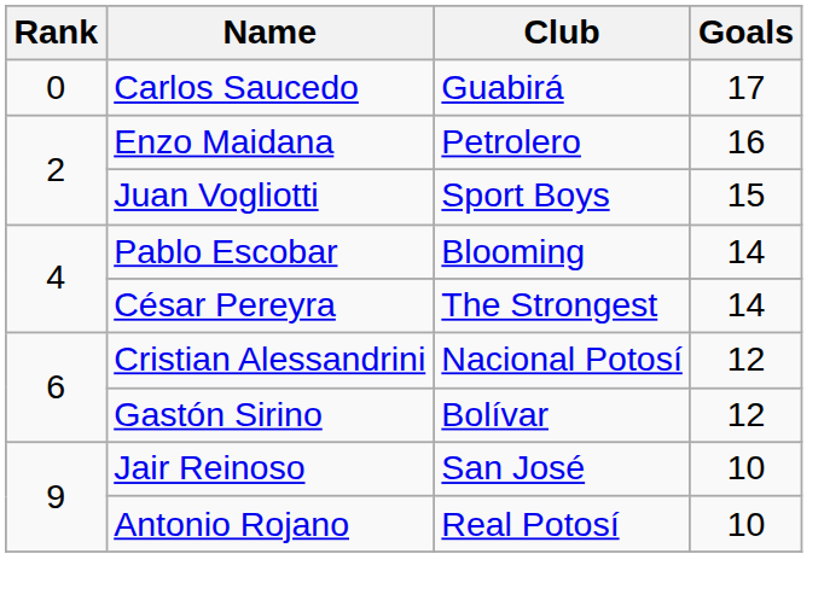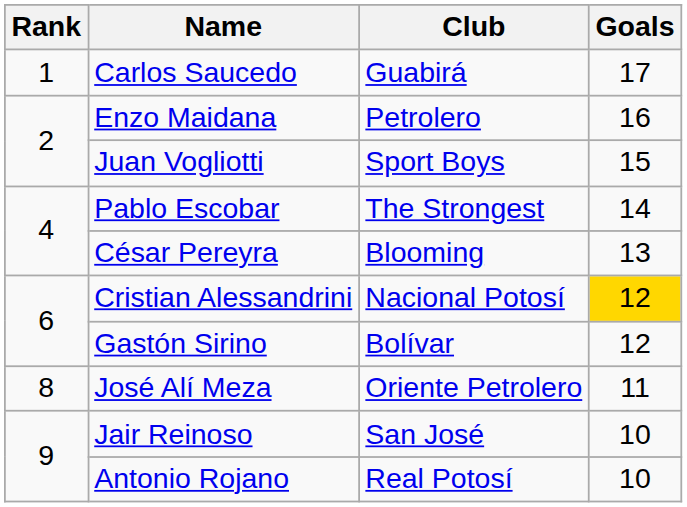 <table class="wikitable" border="1">
 <tr>
 <th>Rank</th>
 <th>Name</th>
 <th>Club</th>
 <th>Goals</th>
 </tr>
 <tr>
-<td align=center>0</td>
+<td align=center>1</td>
 <td> <a href='#'>Carlos Saucedo</a></td>
 <td><a href='#'>Guabirá</a></td>
 <td align=center>17</td>
 </tr>
 <tr>
 <td rowspan=2 align=center>2</td>
 <td> <a href='#'>Enzo Maidana</a></td>
 <td><a href='#'>Petrolero</a></td>
 <td align=center>16</td>
 </tr>
 <tr>
 <td> <a href='#'>Juan Vogliotti</a></td>
 <td><a href='#'>Sport Boys</a></td>
 <td align=center>15</td>
 </tr>
 <tr>
 <td rowspan=2 align=center>4</td>
 <td> <a href='#'>Pablo Escobar</a></td>
-<td><a href='#'>Blooming</a></td>
+<td><a href='#'>The Strongest</a></td>
 <td align=center>14</td>
 </tr>
 <tr>
 <td> <a href='#'>César Pereyra</a></td>
-<td><a href='#'>The Strongest</a></td>
-<td align=center>14</td>
+<td><a href='#'>Blooming</a></td>
+<td align=center>13</td>
 </tr>
 <tr>
 <td rowspan=2 align=center>6</td>
 <td> <a href='#'>Cristian Alessandrini</a></td>
 <td><a href='#'>Nacional Potosí</a></td>
-<td align=center>12</td>
+<td align=center style="background: gold;">12</td>
 </tr>
 <tr>
 <td> <a href='#'>Gastón Sirino</a></td>
 <td><a href='#'>Bolívar</a></td>
 <td align=center>12</td>
+</tr>
+<tr>
+<td align=center>8</td>
+<td> <a href='#'>José Alí Meza</a></td>
+<td><a href='#'>Oriente Petrolero</a></td>
+<td align=center>11</td>
 </tr>
 <tr>
 <td rowspan=2 align=center>9</td>
 <td> <a href='#'>Jair Reinoso</a></td>
 <td><a href='#'>San José</a></td>
 <td align=center>10</td>
 </tr>
 <tr>
 <td> <a href='#'>Antonio Rojano</a></td>
 <td><a href='#'>Real Potosí</a></td>
 <td align=center>10</td>
 </tr>
 </table>
